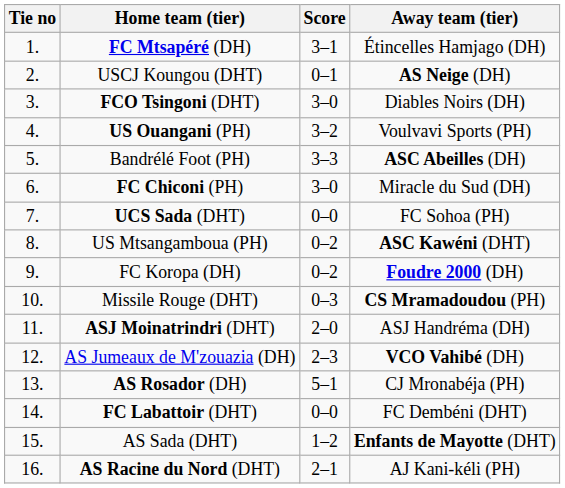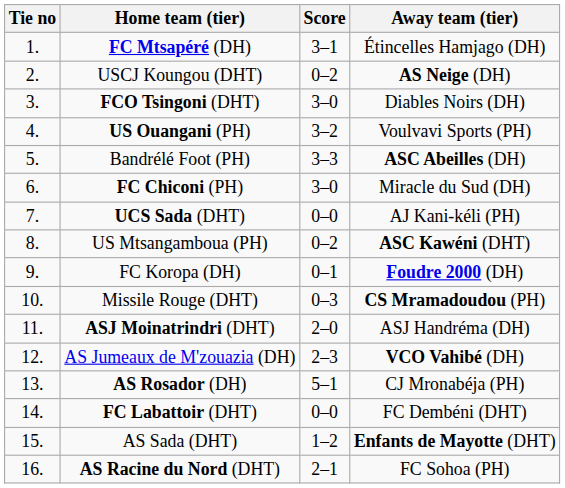 <table class="wikitable" style="text-align: center">
 <tr>
 <th>Tie no</th>
 <th>Home team (tier)</th>
 <th>Score</th>
 <th>Away team (tier)</th>
 </tr>
 <tr>
 <td>1.</td>
 <td> <strong><a href='#'>FC Mtsapéré</a></strong> (DH)</td>
 <td>3–1</td>
 <td>Étincelles Hamjago (DH) </td>
 </tr>
 <tr>
 <td>2.</td>
 <td> USCJ Koungou (DHT)</td>
-<td>0–1</td>
+<td>0–2</td>
 <td><strong>AS Neige</strong> (DH) </td>
 </tr>
 <tr>
 <td>3.</td>
 <td> <strong>FCO Tsingoni</strong> (DHT)</td>
 <td>3–0</td>
 <td>Diables Noirs (DH) </td>
 </tr>
 <tr>
 <td>4.</td>
 <td> <strong>US Ouangani</strong> (PH)</td>
 <td>3–2</td>
 <td>Voulvavi Sports (PH) </td>
 </tr>
 <tr>
 <td>5.</td>
 <td> Bandrélé Foot (PH)</td>
 <td>3–3 </td>
 <td><strong>ASC Abeilles</strong> (DH) </td>
 </tr>
 <tr>
 <td>6.</td>
 <td> <strong>FC Chiconi</strong> (PH)</td>
 <td>3–0</td>
 <td>Miracle du Sud (DH) </td>
 </tr>
 <tr>
 <td>7.</td>
 <td> <strong>UCS Sada</strong> (DHT)</td>
 <td>0–0 </td>
-<td>FC Sohoa (PH) </td>
+<td>AJ Kani-kéli (PH) </td>
 </tr>
 <tr>
 <td>8.</td>
 <td> US Mtsangamboua (PH)</td>
 <td>0–2</td>
 <td><strong>ASC Kawéni</strong> (DHT) </td>
 </tr>
 <tr>
 <td>9.</td>
 <td> FC Koropa (DH)</td>
-<td>0–2</td>
+<td>0–1</td>
 <td><strong><a href='#'>Foudre 2000</a></strong> (DH) </td>
 </tr>
 <tr>
 <td>10.</td>
 <td> Missile Rouge (DHT)</td>
 <td>0–3 </td>
 <td><strong>CS Mramadoudou</strong> (PH) </td>
 </tr>
 <tr>
 <td>11.</td>
 <td> <strong>ASJ Moinatrindri</strong> (DHT)</td>
 <td>2–0</td>
 <td>ASJ Handréma (DH) </td>
 </tr>
 <tr>
 <td>12.</td>
 <td> <a href='#'>AS Jumeaux de M'zouazia</a> (DH)</td>
 <td>2–3</td>
 <td><strong>VCO Vahibé</strong> (DH) </td>
 </tr>
 <tr>
 <td>13.</td>
 <td> <strong>AS Rosador</strong> (DH)</td>
 <td>5–1</td>
 <td>CJ Mronabéja (PH) </td>
 </tr>
 <tr>
 <td>14.</td>
 <td> <strong>FC Labattoir</strong> (DHT)</td>
 <td>0–0 </td>
 <td>FC Dembéni (DHT) </td>
 </tr>
 <tr>
 <td>15.</td>
 <td> AS Sada (DHT)</td>
 <td>1–2</td>
 <td><strong>Enfants de Mayotte</strong> (DHT) </td>
 </tr>
 <tr>
 <td>16.</td>
 <td> <strong>AS Racine du Nord</strong> (DHT)</td>
 <td>2–1</td>
-<td>AJ Kani-kéli (PH) </td>
+<td>FC Sohoa (PH) </td>
 </tr>
 </table>
